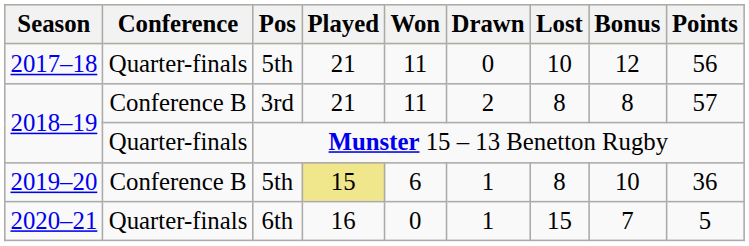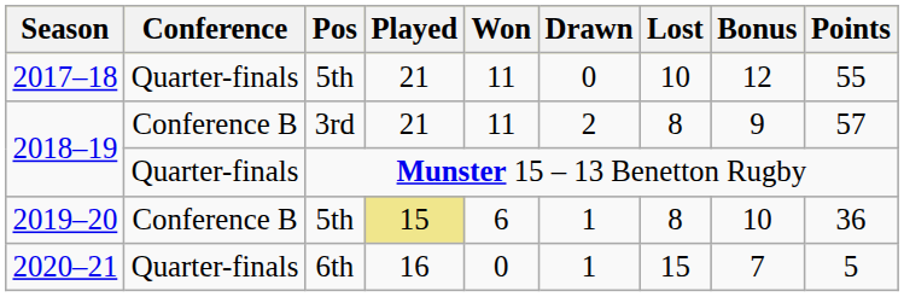 <table class="wikitable" style="text-align:center">
 <tr style="background-color:#ffff99">
 <th>Season</th>
 <th>Conference</th>
 <th>Pos</th>
 <th>Played</th>
 <th>Won</th>
 <th>Drawn</th>
 <th>Lost</th>
 <th>Bonus</th>
 <th>Points</th>
 </tr>
 <tr>
 <td><a href='#'>2017–18</a></td>
 <td>Quarter-finals</td>
 <td>5th</td>
 <td>21</td>
 <td>11</td>
 <td>0</td>
 <td>10</td>
 <td>12</td>
-<td>56</td>
+<td>55</td>
 </tr>
 <tr>
 <td rowspan="2"><a href='#'>2018–19</a></td>
 <td>Conference B</td>
 <td>3rd</td>
 <td>21</td>
 <td>11</td>
 <td>2</td>
 <td>8</td>
-<td>8</td>
+<td>9</td>
 <td>57</td>
 </tr>
 <tr>
 <td>Quarter-finals</td>
 <td colspan="7"><strong><a href='#'>Munster</a></strong> 15 – 13 Benetton Rugby</td>
 </tr>
 <tr>
 <td><a href='#'>2019–20</a></td>
 <td>Conference B</td>
 <td>5th</td>
 <td style="background: khaki;">15</td>
 <td>6</td>
 <td>1</td>
 <td>8</td>
 <td>10</td>
 <td>36</td>
 </tr>
 <tr>
 <td><a href='#'>2020–21</a></td>
 <td>Quarter-finals</td>
 <td>6th</td>
 <td>16</td>
 <td>0</td>
 <td>1</td>
 <td>15</td>
 <td>7</td>
 <td>5</td>
 </tr>
 </table>
